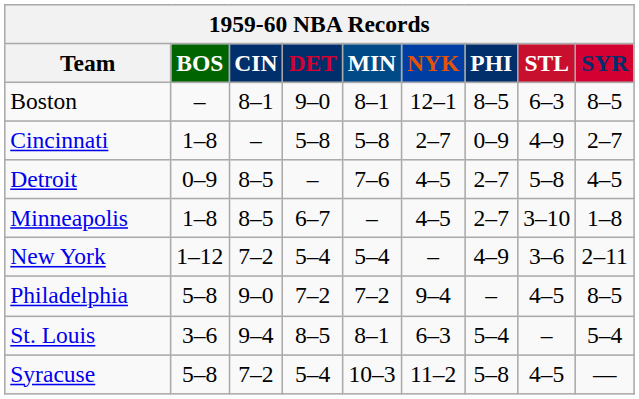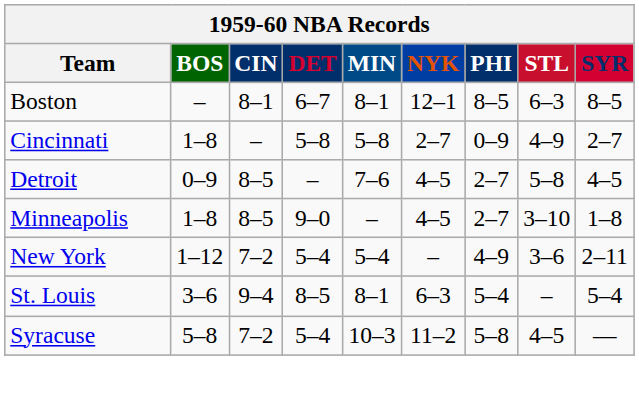 <table class="wikitable" style="font-size:95%; text-align:center;">
 <tr>
 <th colspan=9>1959-60 NBA Records</th>
 </tr>
 <tr>
 <th width=100>Team</th>
 <th style="background:#006400;color:#FFFFFF;width=35">BOS</th>
 <th style="background:#012F6B;color:#FFFFFF;width=35">CIN</th>
 <th style="background:#012F6B;color:#D40032;width=35">DET</th>
 <th style="background:#004B87;color:#FFFFFF;width=35">MIN</th>
 <th style="background:#003EA4;color:#E45206;width=35">NYK</th>
 <th style="background:#012F6B;color:#FFFFFF;width=35">PHI</th>
 <th style="background:#C90F2E;color:#FFFFFF;width=35">STL</th>
 <th style="background:#D40032;color:#022E6B;width=35">SYR</th>
 </tr>
 <tr>
 <td style="text-align:left;">Boston</td>
 <td>–</td>
 <td>8–1</td>
-<td>9–0</td>
+<td>6–7</td>
 <td>8–1</td>
 <td>12–1</td>
 <td>8–5</td>
 <td>6–3</td>
 <td>8–5</td>
 </tr>
 <tr>
 <td style="text-align:left;"><a href='#'>Cincinnati</a></td>
 <td>1–8</td>
 <td>–</td>
 <td>5–8</td>
 <td>5–8</td>
 <td>2–7</td>
 <td>0–9</td>
 <td>4–9</td>
 <td>2–7</td>
 </tr>
 <tr>
 <td style="text-align:left;"><a href='#'>Detroit</a></td>
 <td>0–9</td>
 <td>8–5</td>
 <td>–</td>
 <td>7–6</td>
 <td>4–5</td>
 <td>2–7</td>
 <td>5–8</td>
 <td>4–5</td>
 </tr>
 <tr>
 <td style="text-align:left;"><a href='#'>Minneapolis</a></td>
 <td>1–8</td>
 <td>8–5</td>
-<td>6–7</td>
+<td>9–0</td>
 <td>–</td>
 <td>4–5</td>
 <td>2–7</td>
 <td>3–10</td>
 <td>1–8</td>
 </tr>
 <tr>
 <td style="text-align:left;"><a href='#'>New York</a></td>
 <td>1–12</td>
 <td>7–2</td>
 <td>5–4</td>
 <td>5–4</td>
 <td>–</td>
 <td>4–9</td>
 <td>3–6</td>
 <td>2–11</td>
-</tr>
-<tr>
-<td style="text-align:left;"><a href='#'>Philadelphia</a></td>
-<td>5–8</td>
-<td>9–0</td>
-<td>7–2</td>
-<td>7–2</td>
-<td>9–4</td>
-<td>–</td>
-<td>4–5</td>
-<td>8–5</td>
 </tr>
 <tr>
 <td style="text-align:left;"><a href='#'>St. Louis</a></td>
 <td>3–6</td>
 <td>9–4</td>
 <td>8–5</td>
 <td>8–1</td>
 <td>6–3</td>
 <td>5–4</td>
 <td>–</td>
 <td>5–4</td>
 </tr>
 <tr>
 <td style="text-align:left;"><a href='#'>Syracuse</a></td>
 <td>5–8</td>
 <td>7–2</td>
 <td>5–4</td>
 <td>10–3</td>
 <td>11–2</td>
 <td>5–8</td>
 <td>4–5</td>
 <td>—</td>
 </tr>
 </table>
